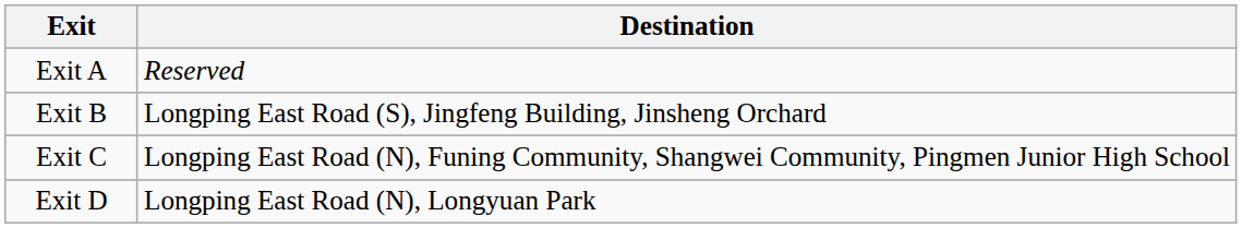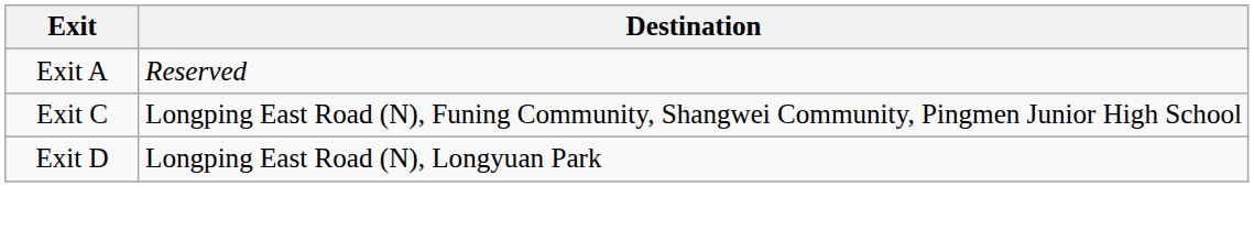 <table class="wikitable">
 <tr>
 <th style="width:70px">Exit</th>
 <th>Destination</th>
 </tr>
 <tr>
 <td align=center>Exit A</td>
 <td><em>Reserved</em></td>
 </tr>
 <tr>
-<td align=center>Exit B</td>
-<td>Longping East Road (S), Jingfeng Building, Jinsheng Orchard</td>
-</tr>
-<tr>
 <td align=center>Exit C</td>
 <td>Longping East Road (N), Funing Community, Shangwei Community, Pingmen Junior High School</td>
 </tr>
 <tr>
 <td align=center>Exit D</td>
 <td>Longping East Road (N), Longyuan Park</td>
 </tr>
 </table>
